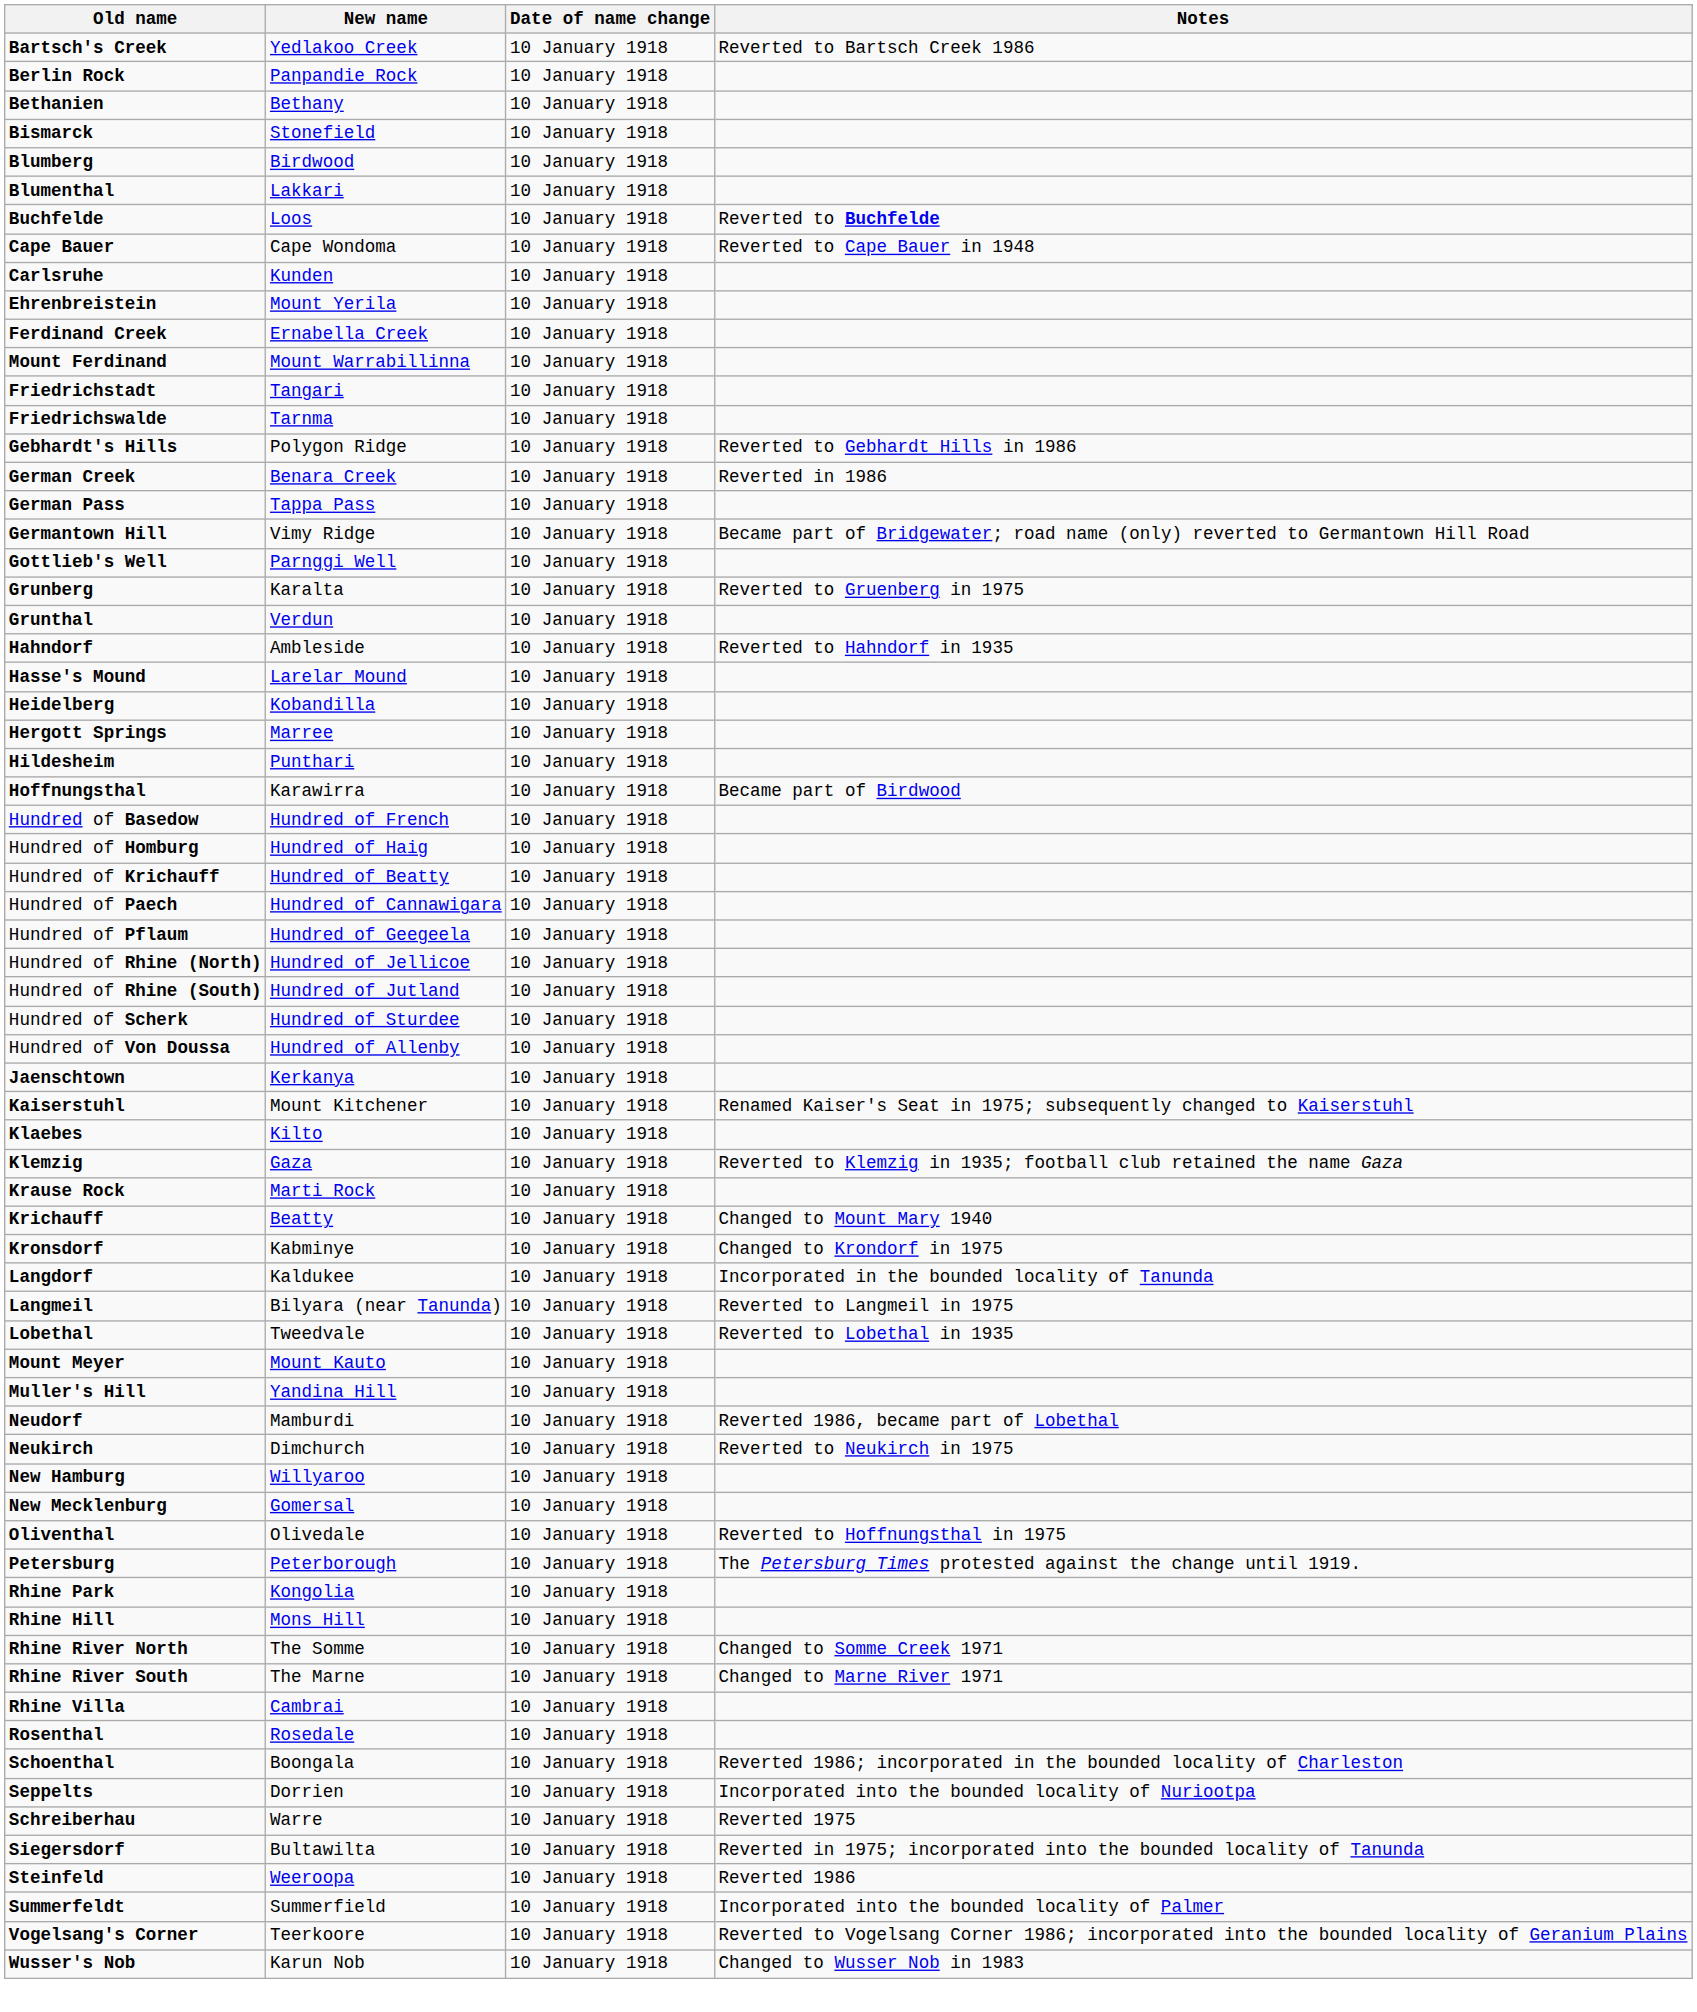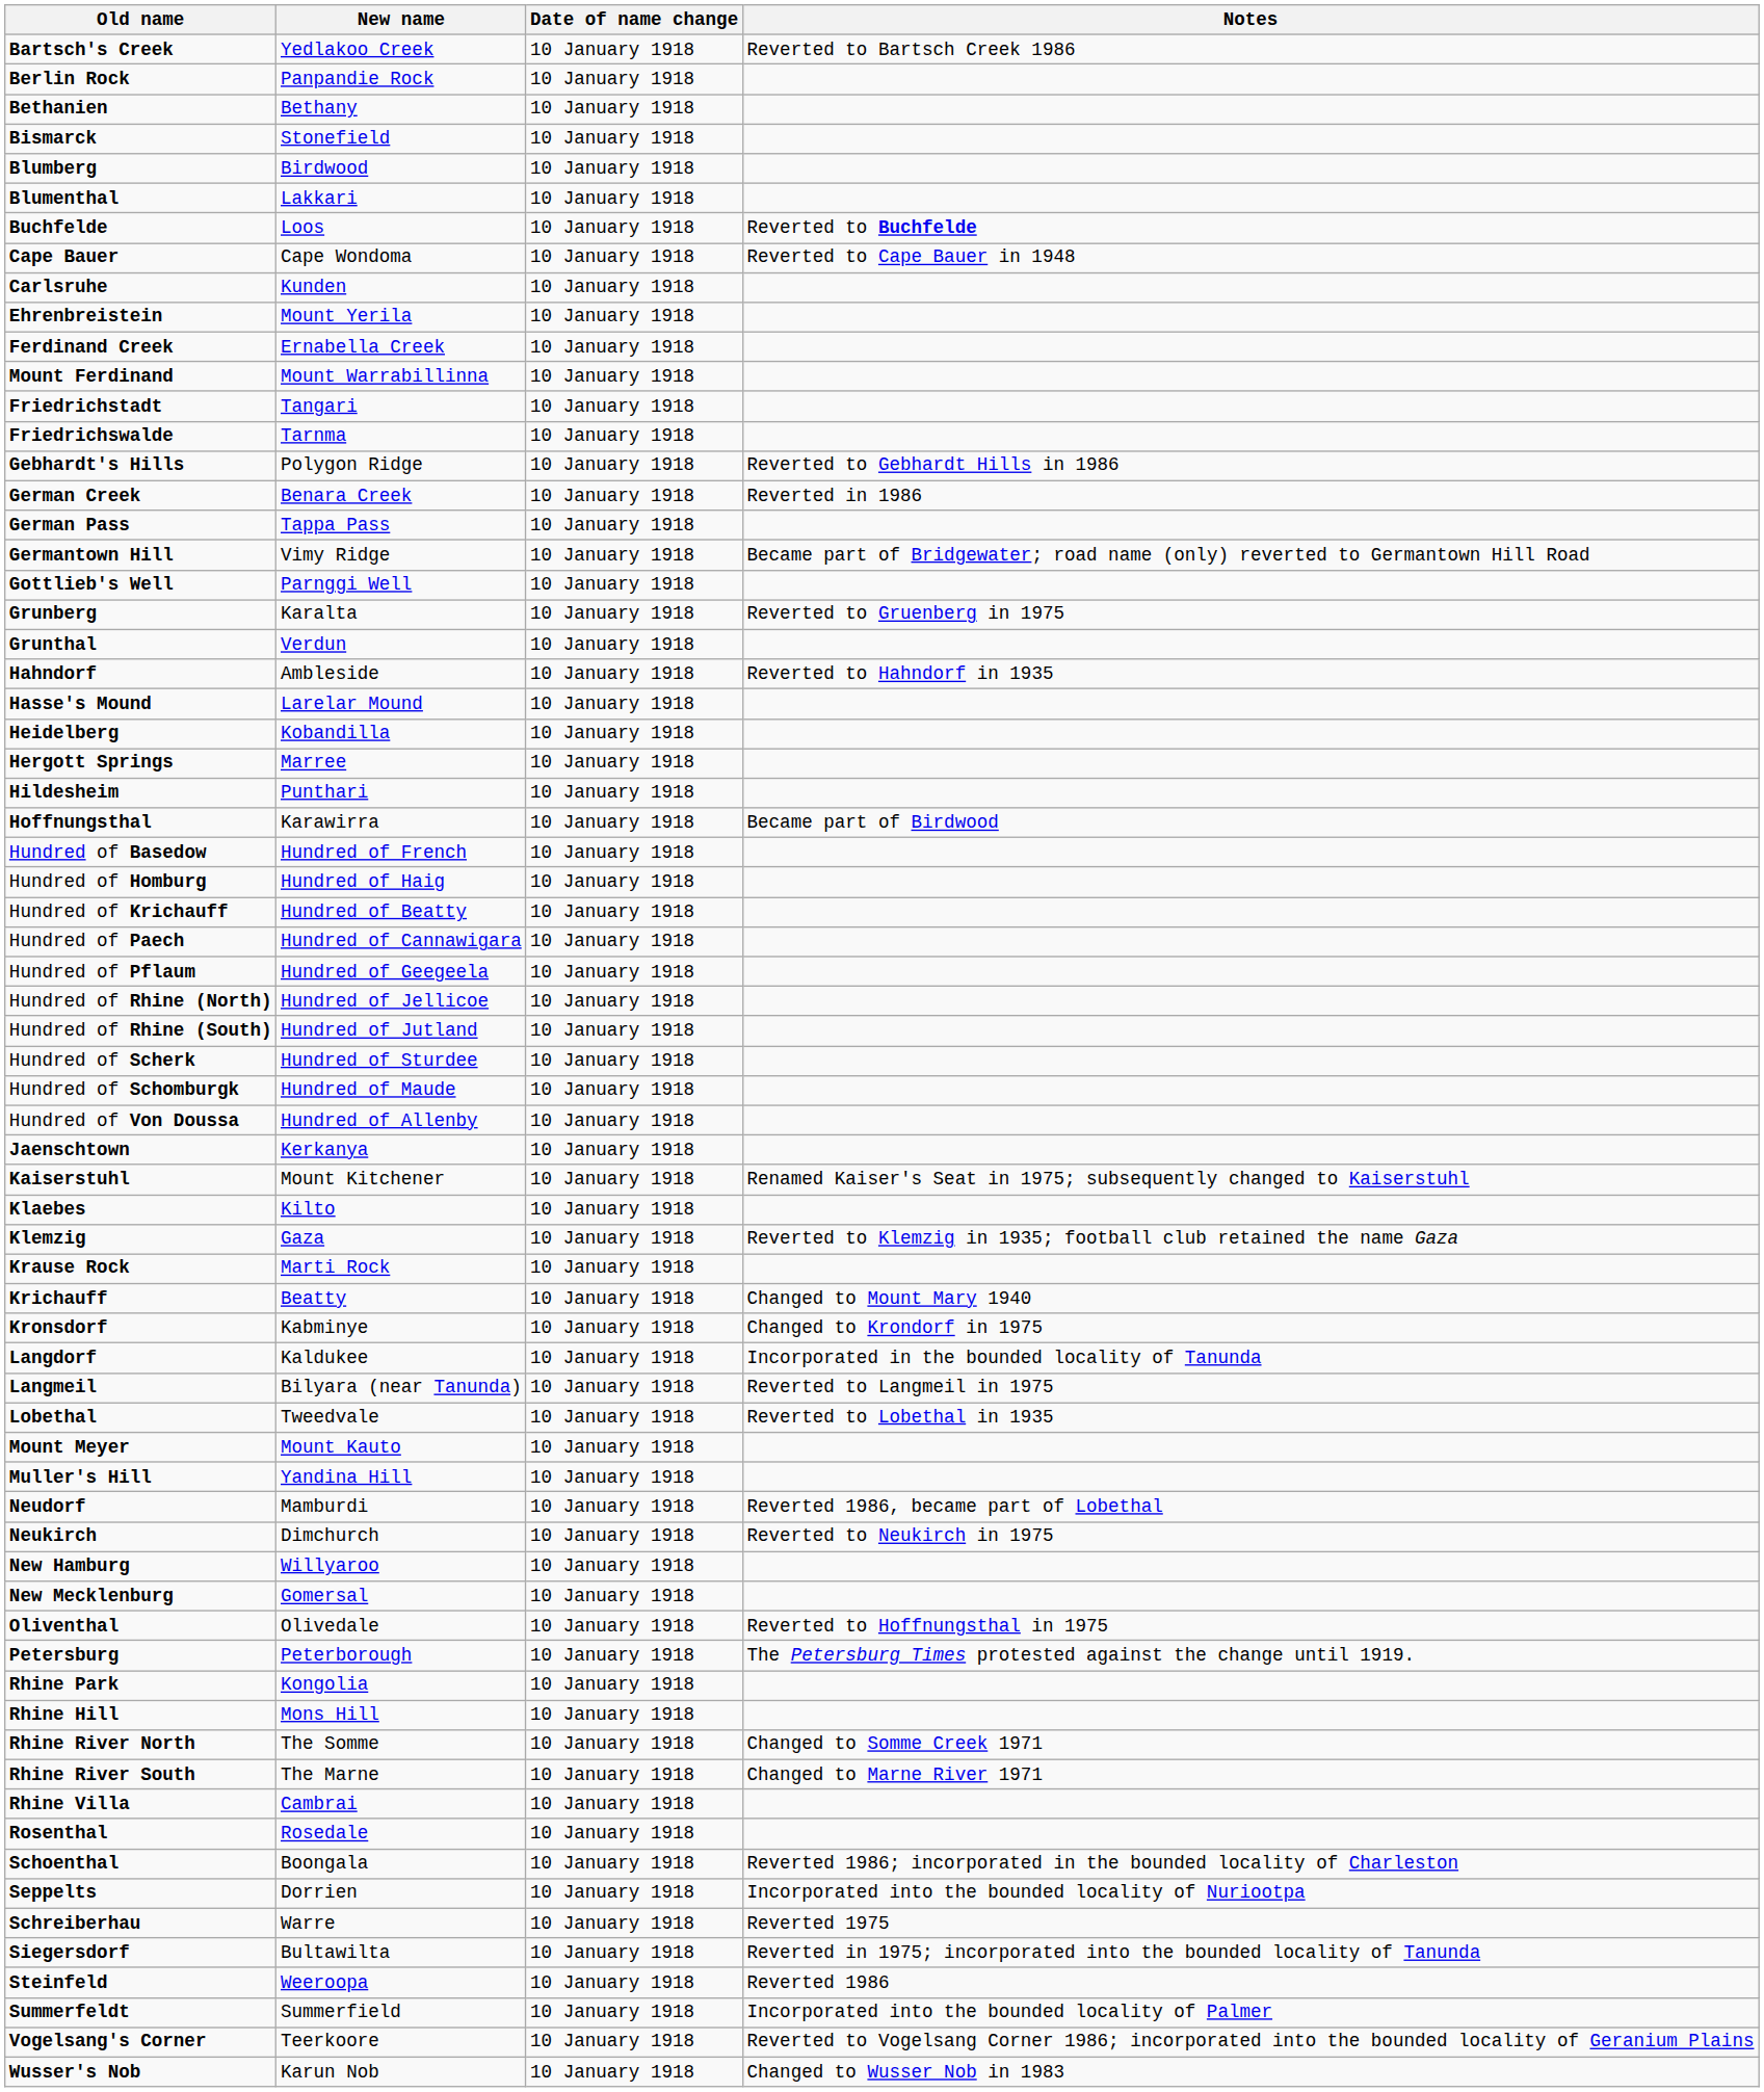 <table class="wikitable sortable">
 <tr>
 <th>Old name</th>
 <th>New name</th>
 <th>Date of name change</th>
 <th>Notes</th>
 </tr>
 <tr>
 <td><strong>Bartsch's Creek</strong></td>
 <td><a href='#'>Yedlakoo Creek</a></td>
 <td>10 January 1918</td>
 <td>Reverted to Bartsch Creek 1986</td>
 </tr>
 <tr>
 <td><strong>Berlin Rock</strong></td>
 <td><a href='#'>Panpandie Rock</a></td>
 <td>10 January 1918</td>
 <td></td>
 </tr>
 <tr>
 <td><strong>Bethanien</strong></td>
 <td><a href='#'>Bethany</a></td>
 <td>10 January 1918</td>
 <td></td>
 </tr>
 <tr>
 <td><strong>Bismarck</strong></td>
 <td><a href='#'>Stonefield</a></td>
 <td>10 January 1918</td>
 <td></td>
 </tr>
 <tr>
 <td><strong>Blumberg</strong></td>
 <td><a href='#'>Birdwood</a></td>
 <td>10 January 1918</td>
 <td></td>
 </tr>
 <tr>
 <td><strong>Blumenthal</strong></td>
 <td><a href='#'>Lakkari</a></td>
 <td>10 January 1918</td>
 <td></td>
 </tr>
 <tr>
 <td><strong>Buchfelde</strong></td>
 <td><a href='#'>Loos</a></td>
 <td>10 January 1918</td>
 <td>Reverted to <strong><a href='#'>Buchfelde</a></strong></td>
 </tr>
 <tr>
 <td data-sort-value="Bauer, Cape"><strong>Cape Bauer</strong></td>
 <td>Cape Wondoma</td>
 <td>10 January 1918</td>
 <td>Reverted to <a href='#'>Cape Bauer</a> in 1948</td>
 </tr>
 <tr>
 <td><strong>Carlsruhe</strong></td>
 <td><a href='#'>Kunden</a></td>
 <td>10 January 1918</td>
 <td></td>
 </tr>
 <tr>
 <td><strong>Ehrenbreistein</strong></td>
 <td><a href='#'>Mount Yerila</a></td>
 <td>10 January 1918</td>
 <td></td>
 </tr>
 <tr>
 <td><strong>Ferdinand Creek</strong></td>
 <td><a href='#'>Ernabella Creek</a></td>
 <td>10 January 1918</td>
 <td></td>
 </tr>
 <tr>
 <td data-sort-value="Ferdinand, Mount"><strong>Mount Ferdinand</strong></td>
 <td><a href='#'>Mount Warrabillinna</a></td>
 <td>10 January 1918</td>
 <td></td>
 </tr>
 <tr>
 <td><strong>Friedrichstadt</strong></td>
 <td><a href='#'>Tangari</a></td>
 <td>10 January 1918</td>
 <td></td>
 </tr>
 <tr>
 <td><strong>Friedrichswalde</strong></td>
 <td><a href='#'>Tarnma</a></td>
 <td>10 January 1918</td>
 <td></td>
 </tr>
 <tr>
 <td><strong>Gebhardt's Hills</strong></td>
 <td>Polygon Ridge</td>
 <td>10 January 1918</td>
 <td>Reverted to <a href='#'>Gebhardt Hills</a> in 1986</td>
 </tr>
 <tr>
 <td><strong>German Creek</strong></td>
 <td><a href='#'>Benara Creek</a></td>
 <td>10 January 1918</td>
 <td>Reverted in 1986</td>
 </tr>
 <tr>
 <td><strong>German Pass</strong></td>
 <td><a href='#'>Tappa Pass</a></td>
 <td>10 January 1918</td>
 </tr>
 <tr>
 <td><strong>Germantown Hill</strong></td>
 <td>Vimy Ridge</td>
 <td>10 January 1918</td>
 <td>Became part of <a href='#'>Bridgewater</a>; road name (only) reverted to Germantown Hill Road</td>
 </tr>
 <tr>
 <td><strong>Gottlieb's Well</strong></td>
 <td><a href='#'>Parnggi Well</a></td>
 <td>10 January 1918</td>
 <td></td>
 </tr>
 <tr>
 <td><strong>Grunberg</strong></td>
 <td>Karalta</td>
 <td>10 January 1918</td>
 <td>Reverted to <a href='#'>Gruenberg</a> in 1975</td>
 </tr>
 <tr>
 <td><strong>Grunthal</strong></td>
 <td><a href='#'>Verdun</a></td>
 <td>10 January 1918</td>
 <td></td>
 </tr>
 <tr>
 <td><strong>Hahndorf</strong></td>
 <td>Ambleside</td>
 <td>10 January 1918</td>
 <td>Reverted to <a href='#'>Hahndorf</a> in 1935</td>
 </tr>
 <tr>
 <td><strong>Hasse's Mound</strong></td>
 <td><a href='#'>Larelar Mound</a></td>
 <td>10 January 1918</td>
 <td></td>
 </tr>
 <tr>
 <td><strong>Heidelberg</strong></td>
 <td><a href='#'>Kobandilla</a></td>
 <td>10 January 1918</td>
 <td></td>
 </tr>
 <tr>
 <td><strong>Hergott Springs</strong></td>
 <td><a href='#'>Marree</a></td>
 <td>10 January 1918</td>
 <td></td>
 </tr>
 <tr>
 <td><strong>Hildesheim</strong></td>
 <td><a href='#'>Punthari</a></td>
 <td>10 January 1918</td>
 <td></td>
 </tr>
 <tr>
 <td><strong>Hoffnungsthal</strong></td>
 <td>Karawirra</td>
 <td>10 January 1918</td>
 <td>Became part of <a href='#'>Birdwood</a></td>
 </tr>
 <tr>
 <td data-sort-value="Basedow, Hundred of"><a href='#'>Hundred</a> of <strong>Basedow</strong></td>
 <td data-sort-value="French, Hundred of"><a href='#'>Hundred of French</a></td>
 <td>10 January 1918</td>
 </tr>
 <tr>
 <td data-sort-value="Homburg, Hundred of">Hundred of <strong>Homburg</strong></td>
 <td data-sort-value="Haig, Hundred of"><a href='#'>Hundred of Haig</a></td>
 <td>10 January 1918</td>
 <td></td>
 </tr>
 <tr>
 <td data-sort-value="Krichauff, Hundred of">Hundred of <strong>Krichauff</strong></td>
 <td><a href='#'>Hundred of Beatty</a></td>
 <td>10 January 1918</td>
 <td></td>
 </tr>
 <tr>
 <td data-sort-value="Paech, Hundred of">Hundred of <strong>Paech</strong></td>
 <td><a href='#'>Hundred of Cannawigara</a></td>
 <td>10 January 1918</td>
 <td></td>
 </tr>
 <tr>
 <td data-sort-value="Pflaum, Hundred of">Hundred of <strong>Pflaum</strong></td>
 <td><a href='#'>Hundred of Geegeela</a></td>
 <td>10 January 1918</td>
 <td></td>
 </tr>
 <tr>
 <td data-sort-value="Rhine (North), Hundred of">Hundred of <strong>Rhine (North)</strong></td>
 <td><a href='#'>Hundred of Jellicoe</a></td>
 <td>10 January 1918</td>
 <td></td>
 </tr>
 <tr>
 <td data-sort-value="Rhine (South), Hundred of">Hundred of <strong>Rhine (South)</strong></td>
 <td><a href='#'>Hundred of Jutland</a></td>
 <td>10 January 1918</td>
 <td></td>
 </tr>
 <tr>
 <td data-sort-value="Scherk, Hundred of">Hundred of <strong>Scherk</strong></td>
 <td><a href='#'>Hundred of Sturdee</a></td>
 <td>10 January 1918</td>
 <td></td>
 </tr>
 <tr>
+<td data-sort-value="Schomburgk, Hundred of">Hundred of <strong>Schomburgk</strong></td>
+<td><a href='#'>Hundred of Maude</a></td>
+<td>10 January 1918</td>
+<td></td>
+</tr>
+<tr>
 <td data-sort-value="Von Doussa, Hundred of">Hundred of <strong>Von Doussa</strong></td>
 <td><a href='#'>Hundred of Allenby</a></td>
 <td>10 January 1918</td>
 <td></td>
 </tr>
 <tr>
 <td><strong>Jaenschtown</strong></td>
 <td><a href='#'>Kerkanya</a></td>
 <td>10 January 1918</td>
 <td></td>
 </tr>
 <tr>
 <td><strong>Kaiserstuhl</strong></td>
 <td>Mount Kitchener</td>
 <td>10 January 1918</td>
 <td>Renamed Kaiser's Seat in 1975; subsequently changed to  <a href='#'>Kaiserstuhl</a></td>
 </tr>
 <tr>
 <td><strong>Klaebes</strong></td>
 <td><a href='#'>Kilto</a></td>
 <td>10 January 1918</td>
 <td></td>
 </tr>
 <tr>
 <td><strong>Klemzig</strong></td>
 <td><a href='#'>Gaza</a></td>
 <td>10 January 1918</td>
 <td>Reverted to <a href='#'>Klemzig</a> in 1935; football club retained the name <em>Gaza</em></td>
 </tr>
 <tr>
 <td><strong>Krause Rock</strong></td>
 <td><a href='#'>Marti Rock</a></td>
 <td>10 January 1918</td>
 <td></td>
 </tr>
 <tr>
 <td><strong>Krichauff</strong></td>
 <td><a href='#'>Beatty</a></td>
 <td>10 January 1918</td>
 <td>Changed to <a href='#'>Mount Mary</a> 1940</td>
 </tr>
 <tr>
 <td><strong>Kronsdorf</strong></td>
 <td>Kabminye</td>
 <td>10 January 1918</td>
 <td>Changed to <a href='#'>Krondorf</a> in 1975</td>
 </tr>
 <tr>
 <td><strong>Langdorf</strong></td>
 <td>Kaldukee</td>
 <td>10 January 1918</td>
 <td>Incorporated in the bounded locality of <a href='#'>Tanunda</a></td>
 </tr>
 <tr>
 <td><strong>Langmeil</strong></td>
 <td>Bilyara (near <a href='#'>Tanunda</a>)</td>
 <td>10 January 1918</td>
 <td>Reverted to Langmeil in 1975</td>
 </tr>
 <tr>
 <td><strong>Lobethal</strong></td>
 <td>Tweedvale</td>
 <td>10 January 1918</td>
 <td>Reverted to <a href='#'>Lobethal</a> in 1935</td>
 </tr>
 <tr>
 <td data-sort-value="Meyer, Mount"><strong>Mount  Meyer</strong></td>
 <td><a href='#'>Mount Kauto</a></td>
 <td>10 January 1918</td>
 <td></td>
 </tr>
 <tr>
 <td><strong>Muller's Hill</strong></td>
 <td><a href='#'>Yandina Hill</a></td>
 <td>10 January 1918</td>
 <td></td>
 </tr>
 <tr>
 <td><strong>Neudorf</strong></td>
 <td>Mamburdi</td>
 <td>10 January 1918</td>
 <td>Reverted 1986, became part of <a href='#'>Lobethal</a></td>
 </tr>
 <tr>
 <td><strong>Neukirch</strong></td>
 <td>Dimchurch</td>
 <td>10 January 1918</td>
 <td>Reverted to <a href='#'>Neukirch</a> in 1975</td>
 </tr>
 <tr>
 <td><strong>New Hamburg</strong></td>
 <td><a href='#'>Willyaroo</a></td>
 <td>10 January 1918</td>
 <td></td>
 </tr>
 <tr>
 <td><strong>New Mecklenburg</strong></td>
 <td><a href='#'>Gomersal</a></td>
 <td>10 January 1918</td>
 <td></td>
 </tr>
 <tr>
 <td><strong>Oliventhal</strong></td>
 <td>Olivedale</td>
 <td>10 January 1918</td>
 <td>Reverted to <a href='#'>Hoffnungsthal</a> in 1975</td>
 </tr>
 <tr>
 <td><strong>Petersburg</strong></td>
 <td><a href='#'>Peterborough</a></td>
 <td>10 January 1918</td>
 <td>The <em><a href='#'>Petersburg Times</a></em> protested against the change until 1919.</td>
 </tr>
 <tr>
 <td><strong>Rhine Park</strong></td>
 <td><a href='#'>Kongolia</a></td>
 <td>10 January 1918</td>
 <td></td>
 </tr>
 <tr>
 <td><strong>Rhine Hill</strong></td>
 <td><a href='#'>Mons Hill</a></td>
 <td>10 January 1918</td>
 <td></td>
 </tr>
 <tr>
 <td><strong>Rhine River North</strong></td>
 <td>The Somme</td>
 <td>10 January 1918</td>
 <td>Changed to <a href='#'>Somme Creek</a> 1971</td>
 </tr>
 <tr>
 <td><strong>Rhine River South</strong></td>
 <td>The Marne</td>
 <td>10 January 1918</td>
 <td>Changed to <a href='#'>Marne River</a> 1971</td>
 </tr>
 <tr>
 <td><strong>Rhine Villa</strong></td>
 <td><a href='#'>Cambrai</a></td>
 <td>10 January 1918</td>
 <td></td>
 </tr>
 <tr>
 <td><strong>Rosenthal</strong></td>
 <td><a href='#'>Rosedale</a></td>
 <td>10 January 1918</td>
 <td></td>
 </tr>
 <tr>
 <td><strong>Schoenthal</strong></td>
 <td>Boongala</td>
 <td>10 January 1918</td>
 <td>Reverted 1986; incorporated in the bounded locality of <a href='#'>Charleston</a></td>
 </tr>
 <tr>
 <td><strong>Seppelts</strong></td>
 <td>Dorrien</td>
 <td>10 January 1918</td>
 <td>Incorporated into the bounded locality of <a href='#'>Nuriootpa</a></td>
 </tr>
 <tr>
 <td><strong>Schreiberhau</strong></td>
 <td>Warre</td>
 <td>10 January 1918</td>
 <td>Reverted 1975</td>
 </tr>
 <tr>
 <td><strong>Siegersdorf</strong></td>
 <td>Bultawilta</td>
 <td>10 January 1918</td>
 <td>Reverted in 1975; incorporated into the bounded locality of <a href='#'>Tanunda</a></td>
 </tr>
 <tr>
 <td><strong>Steinfeld</strong></td>
 <td><a href='#'>Weeroopa</a></td>
 <td>10 January 1918</td>
 <td>Reverted 1986</td>
 </tr>
 <tr>
 <td><strong>Summerfeldt</strong></td>
 <td>Summerfield</td>
 <td>10 January 1918</td>
 <td>Incorporated into the bounded locality of <a href='#'>Palmer</a></td>
 </tr>
 <tr>
 <td><strong>Vogelsang's Corner</strong></td>
 <td>Teerkoore</td>
 <td>10 January 1918</td>
 <td>Reverted to Vogelsang Corner 1986; incorporated into the bounded locality of <a href='#'>Geranium Plains</a></td>
 </tr>
 <tr>
 <td><strong>Wusser's Nob</strong></td>
 <td>Karun Nob</td>
 <td>10 January 1918</td>
 <td>Changed to <a href='#'>Wusser Nob</a> in 1983</td>
 </tr>
 </table>
